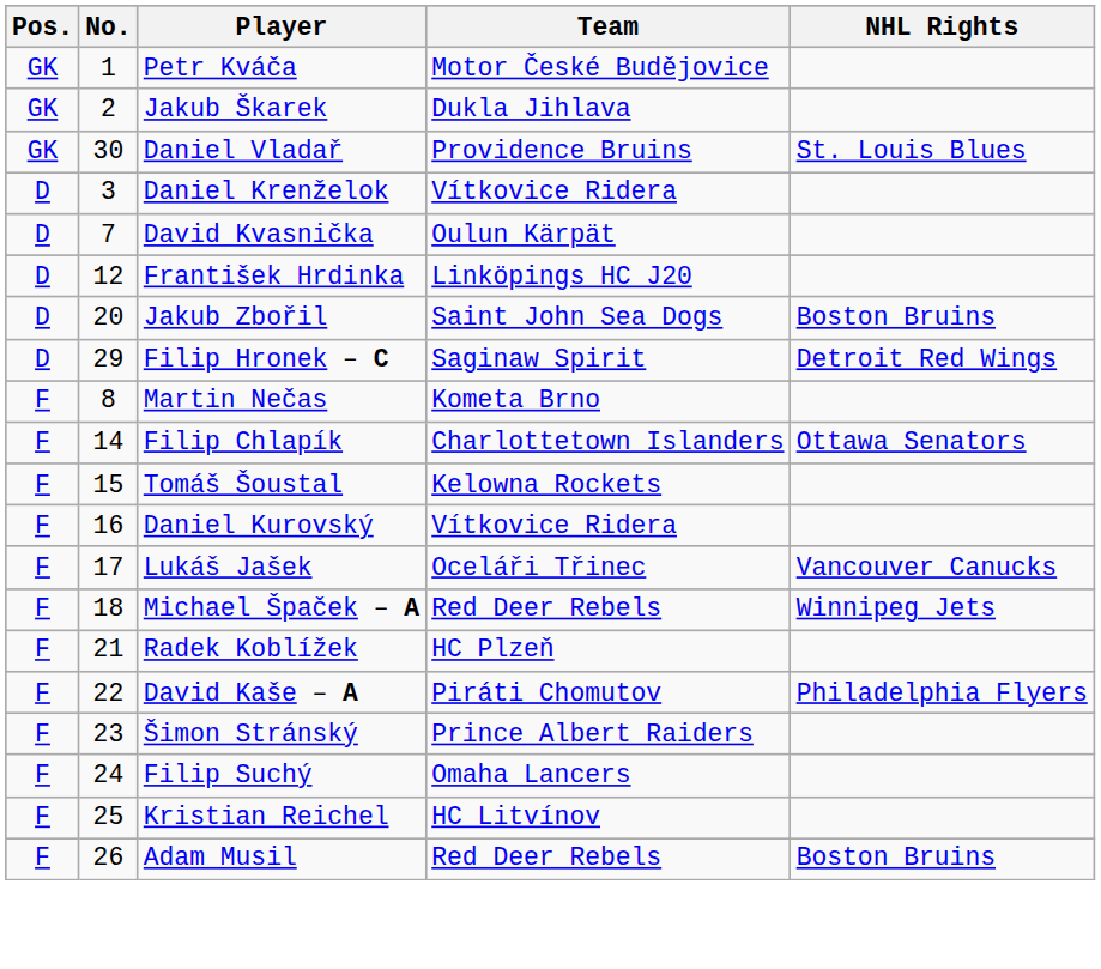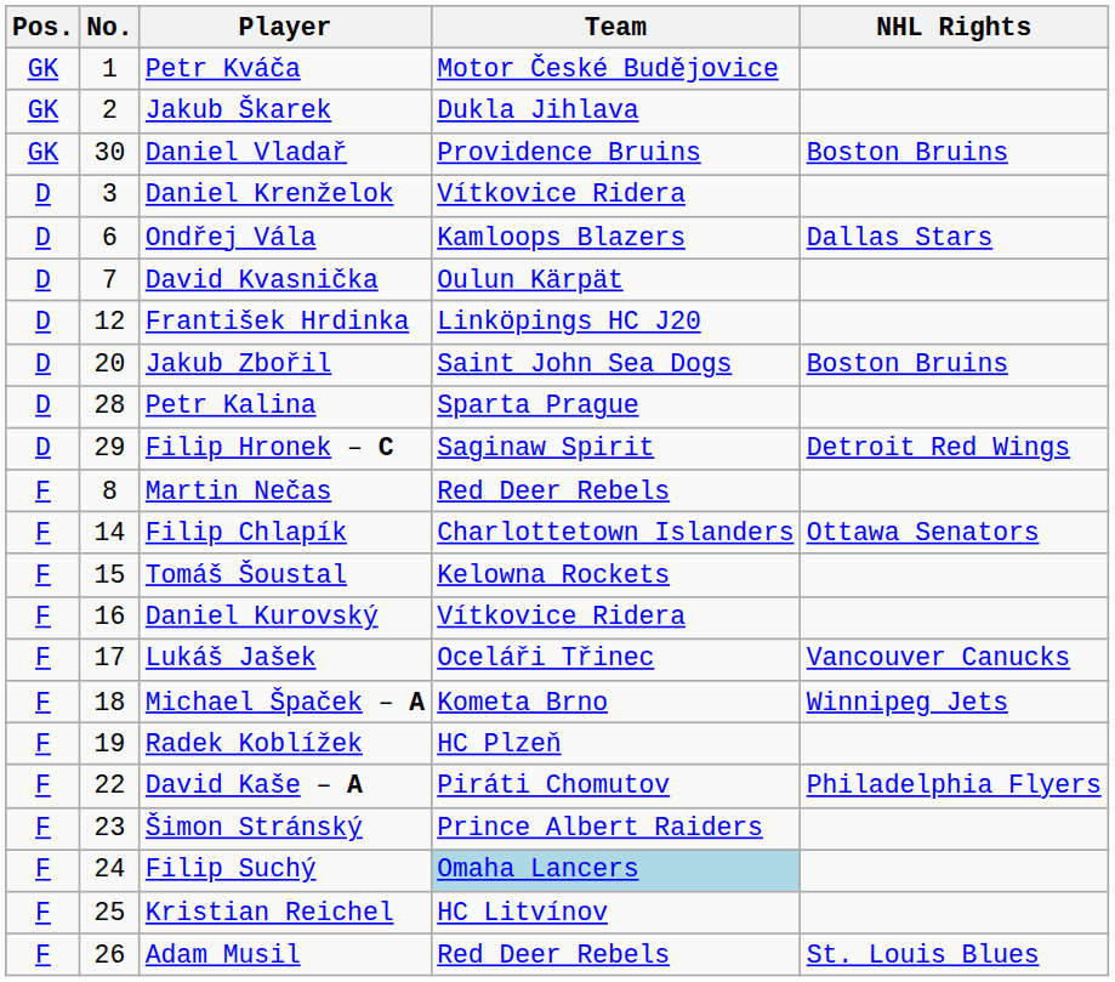 <table class="wikitable sortable">
 <tr>
 <th>Pos.</th>
 <th>No.</th>
 <th>Player</th>
 <th>Team</th>
 <th>NHL Rights</th>
 </tr>
 <tr>
 <td style="text-align:center;"><a href='#'>GK</a></td>
 <td style="text-align:center;">1</td>
 <td><a href='#'>Petr Kváča</a></td>
 <td> <a href='#'>Motor České Budějovice</a></td>
 <td></td>
 </tr>
 <tr>
 <td style="text-align:center;"><a href='#'>GK</a></td>
 <td style="text-align:center;">2</td>
 <td><a href='#'>Jakub Škarek</a></td>
 <td> <a href='#'>Dukla Jihlava</a></td>
 <td></td>
 </tr>
 <tr>
 <td style="text-align:center;"><a href='#'>GK</a></td>
 <td style="text-align:center;">30</td>
 <td><a href='#'>Daniel Vladař</a></td>
 <td> <a href='#'>Providence Bruins</a></td>
-<td><a href='#'>St. Louis Blues</a></td>
+<td><a href='#'>Boston Bruins</a></td>
 </tr>
 <tr>
 <td style="text-align:center;"><a href='#'>D</a></td>
 <td style="text-align:center;">3</td>
 <td><a href='#'>Daniel Krenželok</a></td>
 <td> <a href='#'>Vítkovice Ridera</a></td>
 <td></td>
+</tr>
+<tr>
+<td style="text-align:center;"><a href='#'>D</a></td>
+<td style="text-align:center;">6</td>
+<td><a href='#'>Ondřej Vála</a></td>
+<td> <a href='#'>Kamloops Blazers</a></td>
+<td><a href='#'>Dallas Stars</a></td>
 </tr>
 <tr>
 <td style="text-align:center;"><a href='#'>D</a></td>
 <td style="text-align:center;">7</td>
 <td><a href='#'>David Kvasnička</a></td>
 <td> <a href='#'>Oulun Kärpät</a></td>
 <td></td>
 </tr>
 <tr>
 <td style="text-align:center;"><a href='#'>D</a></td>
 <td style="text-align:center;">12</td>
 <td><a href='#'>František Hrdinka</a></td>
 <td> <a href='#'>Linköpings HC J20</a></td>
 <td></td>
 </tr>
 <tr>
 <td style="text-align:center;"><a href='#'>D</a></td>
 <td style="text-align:center;">20</td>
 <td><a href='#'>Jakub Zbořil</a></td>
 <td> <a href='#'>Saint John Sea Dogs</a></td>
 <td><a href='#'>Boston Bruins</a></td>
 </tr>
 <tr>
 <td style="text-align:center;"><a href='#'>D</a></td>
+<td style="text-align:center;">28</td>
+<td><a href='#'>Petr Kalina</a></td>
+<td> <a href='#'>Sparta Prague</a></td>
+<td></td>
+</tr>
+<tr>
+<td style="text-align:center;"><a href='#'>D</a></td>
 <td style="text-align:center;">29</td>
 <td><a href='#'>Filip Hronek</a> – <strong>C</strong></td>
 <td> <a href='#'>Saginaw Spirit</a></td>
 <td><a href='#'>Detroit Red Wings</a></td>
 </tr>
 <tr>
 <td style="text-align:center;"><a href='#'>F</a></td>
 <td style="text-align:center;">8</td>
 <td><a href='#'>Martin Nečas</a></td>
-<td> <a href='#'>Kometa Brno</a></td>
+<td> <a href='#'>Red Deer Rebels</a></td>
 <td></td>
 </tr>
 <tr>
 <td style="text-align:center;"><a href='#'>F</a></td>
 <td style="text-align:center;">14</td>
 <td><a href='#'>Filip Chlapík</a></td>
 <td> <a href='#'>Charlottetown Islanders</a></td>
 <td><a href='#'>Ottawa Senators</a></td>
 </tr>
 <tr>
 <td style="text-align:center;"><a href='#'>F</a></td>
 <td style="text-align:center;">15</td>
 <td><a href='#'>Tomáš Šoustal</a></td>
 <td> <a href='#'>Kelowna Rockets</a></td>
 <td></td>
 </tr>
 <tr>
 <td style="text-align:center;"><a href='#'>F</a></td>
 <td style="text-align:center;">16</td>
 <td><a href='#'>Daniel Kurovský</a></td>
 <td> <a href='#'>Vítkovice Ridera</a></td>
 <td></td>
 </tr>
 <tr>
 <td style="text-align:center;"><a href='#'>F</a></td>
 <td style="text-align:center;">17</td>
 <td><a href='#'>Lukáš Jašek</a></td>
 <td> <a href='#'>Oceláři Třinec</a></td>
 <td><a href='#'>Vancouver Canucks</a></td>
 </tr>
 <tr>
 <td style="text-align:center;"><a href='#'>F</a></td>
 <td style="text-align:center;">18</td>
 <td><a href='#'>Michael Špaček</a> – <strong>A</strong></td>
-<td> <a href='#'>Red Deer Rebels</a></td>
+<td> <a href='#'>Kometa Brno</a></td>
 <td><a href='#'>Winnipeg Jets</a></td>
 </tr>
 <tr>
 <td style="text-align:center;"><a href='#'>F</a></td>
-<td style="text-align:center;">21</td>
+<td style="text-align:center;">19</td>
 <td><a href='#'>Radek Koblížek</a></td>
 <td> <a href='#'>HC Plzeň</a></td>
 <td></td>
 </tr>
 <tr>
 <td style="text-align:center;"><a href='#'>F</a></td>
 <td style="text-align:center;">22</td>
 <td><a href='#'>David Kaše</a> – <strong>A</strong></td>
 <td> <a href='#'>Piráti Chomutov</a></td>
 <td><a href='#'>Philadelphia Flyers</a></td>
 </tr>
 <tr>
 <td style="text-align:center;"><a href='#'>F</a></td>
 <td style="text-align:center;">23</td>
 <td><a href='#'>Šimon Stránský</a></td>
 <td> <a href='#'>Prince Albert Raiders</a></td>
 <td></td>
 </tr>
 <tr>
 <td style="text-align:center;"><a href='#'>F</a></td>
 <td style="text-align:center;">24</td>
 <td><a href='#'>Filip Suchý</a></td>
-<td> <a href='#'>Omaha Lancers</a></td>
+<td style="background: lightblue;"> <a href='#'>Omaha Lancers</a></td>
 <td></td>
 </tr>
 <tr>
 <td style="text-align:center;"><a href='#'>F</a></td>
 <td style="text-align:center;">25</td>
 <td><a href='#'>Kristian Reichel</a></td>
 <td> <a href='#'>HC Litvínov</a></td>
 <td></td>
 </tr>
 <tr>
 <td style="text-align:center;"><a href='#'>F</a></td>
 <td style="text-align:center;">26</td>
 <td><a href='#'>Adam Musil</a></td>
 <td> <a href='#'>Red Deer Rebels</a></td>
-<td><a href='#'>Boston Bruins</a></td>
+<td><a href='#'>St. Louis Blues</a></td>
 </tr>
 </table>
